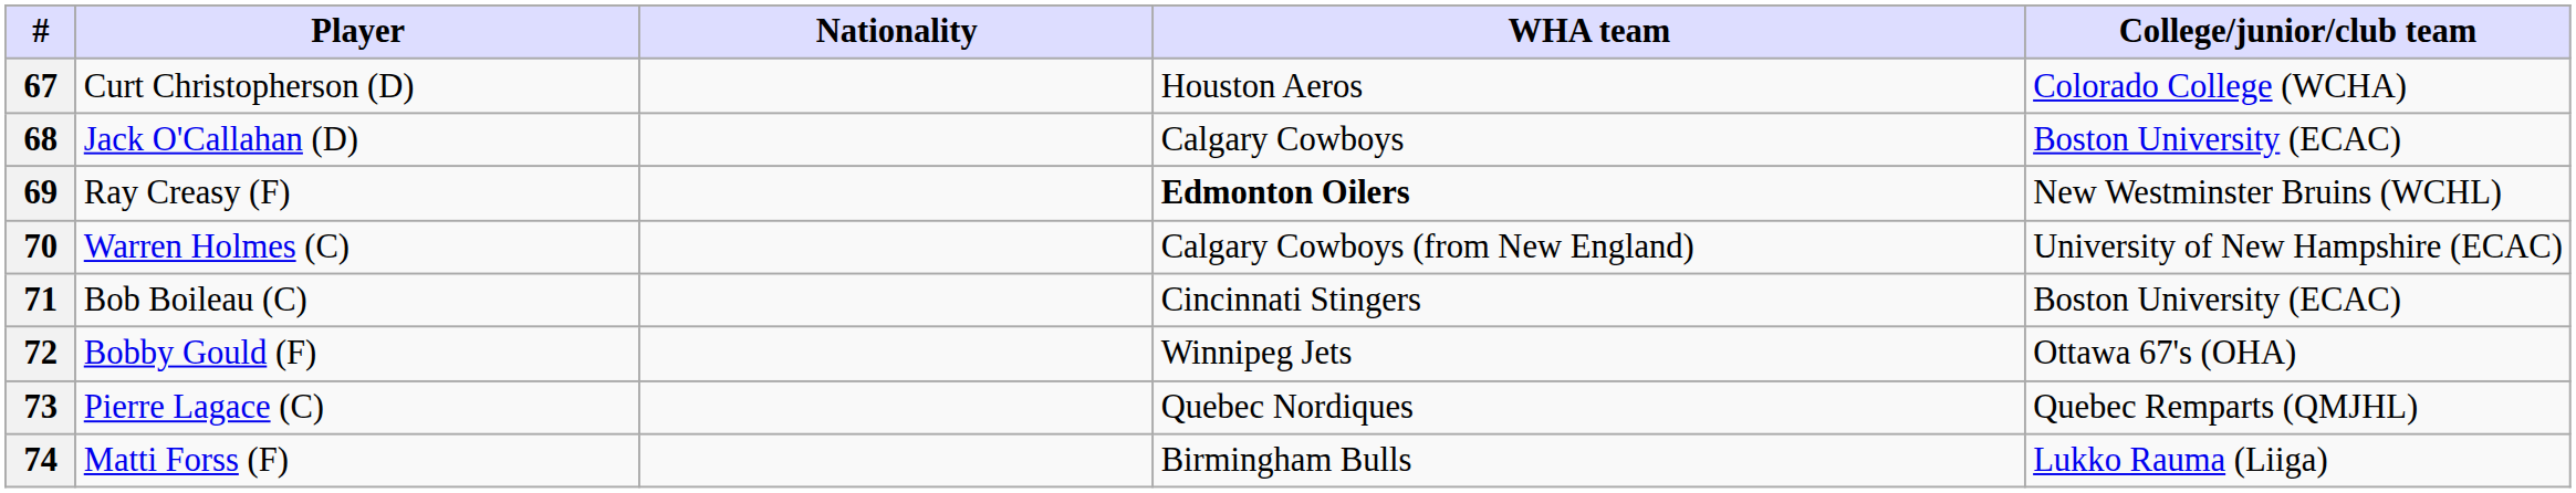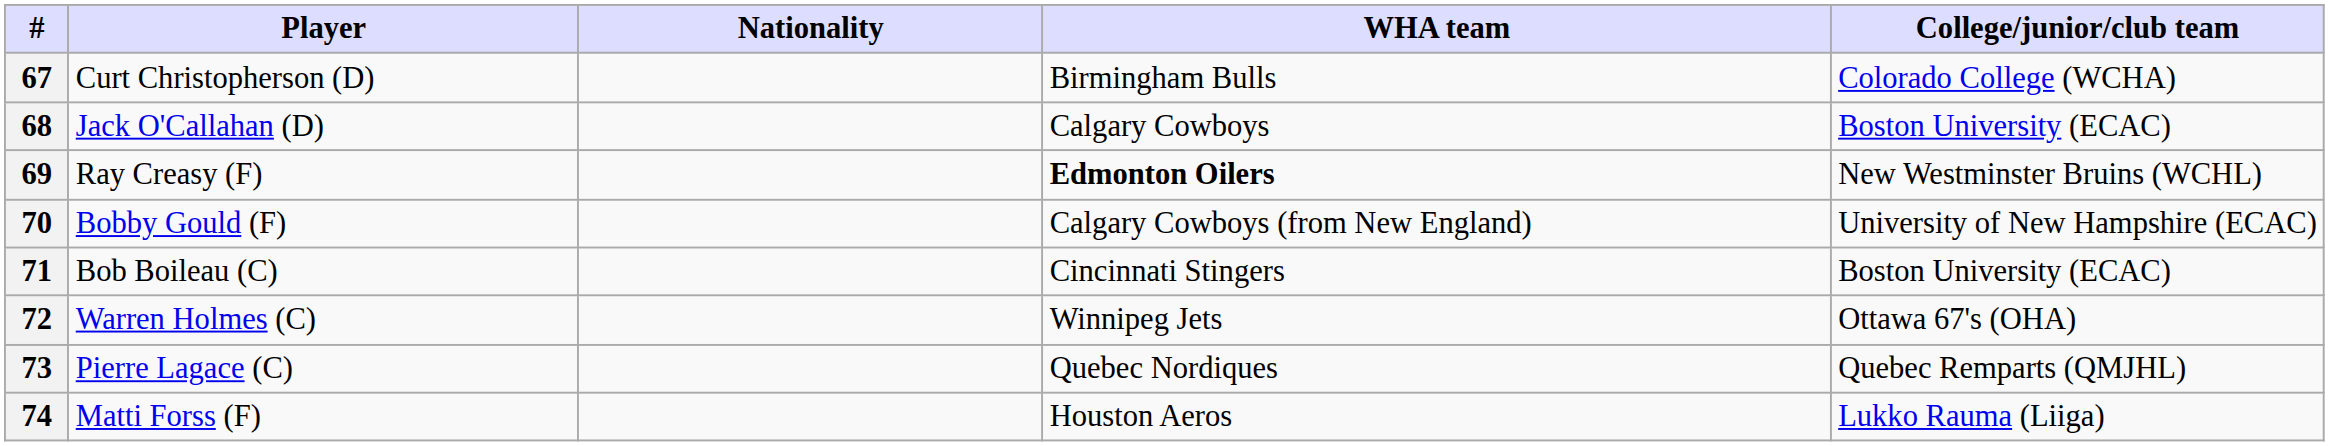 <table class="wikitable">
 <tr>
 <th style="background:#ddf; width:2.75%;">#</th>
 <th style="background:#ddf; width:22.0%;">Player</th>
 <th style="background:#ddf; width:20.0%;">Nationality</th>
 <th style="background:#ddf; width:34.0%;">WHA team</th>
 <th style="background:#ddf; width:100.0%;">College/junior/club team</th>
 </tr>
 <tr>
 <th>67</th>
 <td>Curt Christopherson (D)</td>
 <td></td>
-<td>Houston Aeros</td>
+<td>Birmingham Bulls</td>
 <td><a href='#'>Colorado College</a> (WCHA)</td>
 </tr>
 <tr>
 <th>68</th>
 <td><a href='#'>Jack O'Callahan</a> (D)</td>
 <td></td>
 <td>Calgary Cowboys</td>
 <td><a href='#'>Boston University</a> (ECAC)</td>
 </tr>
 <tr>
 <th>69</th>
 <td>Ray Creasy (F)</td>
 <td></td>
 <td><strong>Edmonton Oilers</strong></td>
 <td>New Westminster Bruins (WCHL)</td>
 </tr>
 <tr>
 <th>70</th>
-<td><a href='#'>Warren Holmes</a> (C)</td>
+<td><a href='#'>Bobby Gould</a> (F)</td>
 <td></td>
 <td>Calgary Cowboys (from New England)</td>
 <td>University of New Hampshire (ECAC)</td>
 </tr>
 <tr>
 <th>71</th>
 <td>Bob Boileau (C)</td>
 <td></td>
 <td>Cincinnati Stingers</td>
 <td>Boston University (ECAC)</td>
 </tr>
 <tr>
 <th>72</th>
-<td><a href='#'>Bobby Gould</a> (F)</td>
+<td><a href='#'>Warren Holmes</a> (C)</td>
 <td></td>
 <td>Winnipeg Jets</td>
 <td>Ottawa 67's (OHA)</td>
 </tr>
 <tr>
 <th>73</th>
 <td><a href='#'>Pierre Lagace</a> (C)</td>
 <td></td>
 <td>Quebec Nordiques</td>
 <td>Quebec Remparts (QMJHL)</td>
 </tr>
 <tr>
 <th>74</th>
 <td><a href='#'>Matti Forss</a> (F)</td>
 <td></td>
-<td>Birmingham Bulls</td>
+<td>Houston Aeros</td>
 <td><a href='#'>Lukko Rauma</a> (Liiga)</td>
 </tr>
 </table>
